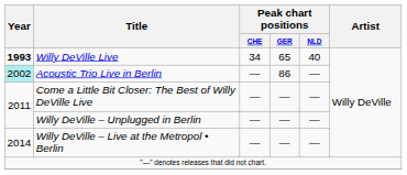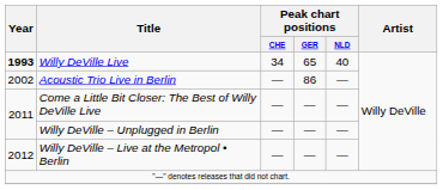 <table class="wikitable">
 <tr>
 <th rowspan=2 width="33">Year</th>
 <th rowspan=2 width="300">Title</th>
 <th colspan="3">Peak chart positions</th>
 <th rowspan="2" width="100">Artist</th>
 </tr>
 <tr>
 <th style="width:3em;font-size:80%"><small><a href='#'>CHE</a></small><br></th>
 <th style="width:3em;font-size:80%"><small><a href='#'>GER</a></small></th>
 <th style="width:3em;font-size:80%"><small><a href='#'>NLD</a></small><br></th>
 </tr>
 <tr>
 <td rowspan=1 align="center"><strong>1993</strong></td>
 <td align="left"><em><a href='#'>Willy DeVille Live</a></em></td>
 <td align="center">34 </td>
 <td align="center">65 </td>
 <td align="center">40 </td>
 <td rowspan="5" align="left">Willy DeVille</td>
 </tr>
 <tr>
-<td rowspan=1 align="center" style="background: paleturquoise;">2002</td>
+<td rowspan=1 align="center">2002</td>
 <td align="left"><em><a href='#'>Acoustic Trio Live in Berlin</a></em></td>
 <td align="center">— </td>
 <td align="center">86 </td>
 <td align="center">— </td>
 </tr>
 <tr>
 <td rowspan=2 align="center">2011</td>
 <td align="left"><em>Come a Little Bit Closer: The Best of Willy DeVille Live</em></td>
 <td align="center">—</td>
 <td align="center">—</td>
 <td align="center">—</td>
 </tr>
 <tr>
 <td align="left"><em>Willy DeVille – Unplugged in Berlin</em></td>
 <td align="center">—</td>
 <td align="center">—</td>
 <td align="center">—</td>
 </tr>
 <tr>
-<td rowspan=1 align="center">2014</td>
+<td rowspan=1 align="center">2012</td>
 <td align="left"><em>Willy DeVille – Live at the Metropol • Berlin</em></td>
 <td align="center">—</td>
 <td align="center">—</td>
 <td align="center">—</td>
 </tr>
 <tr>
 <td align="center" colspan="6" style="font-size: 8pt">"—" denotes releases that did not chart.</td>
 </tr>
 <tr>
 </tr>
 </table>
